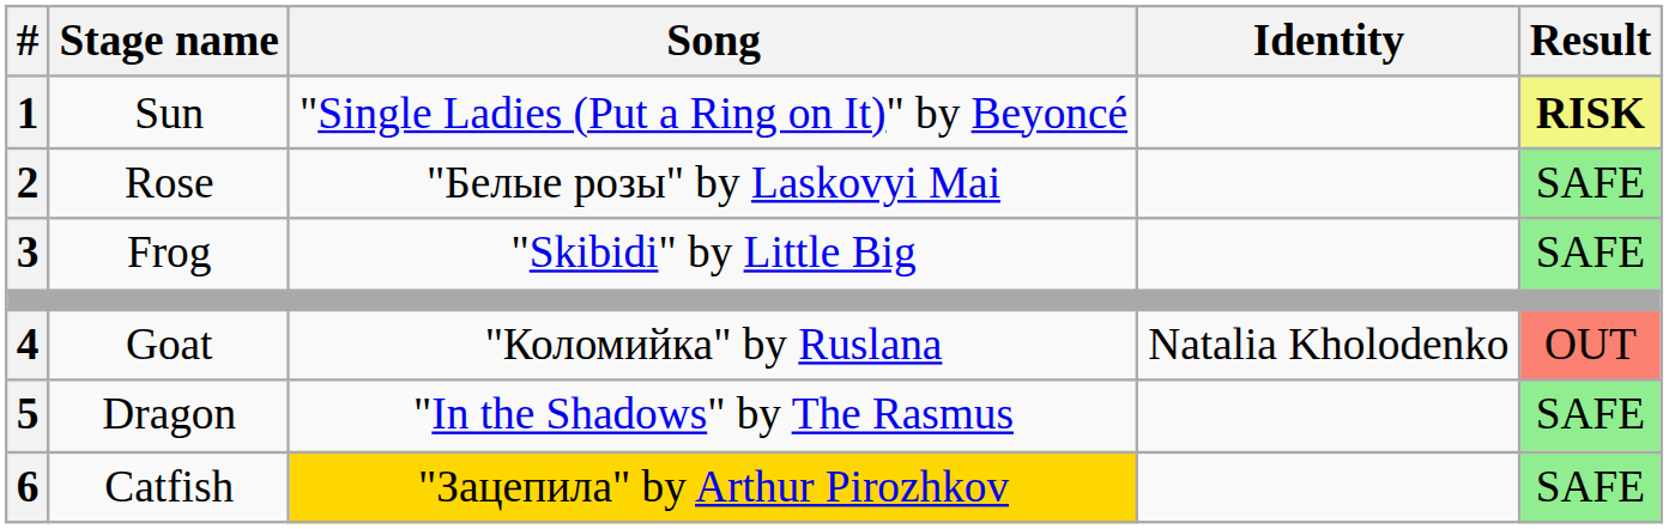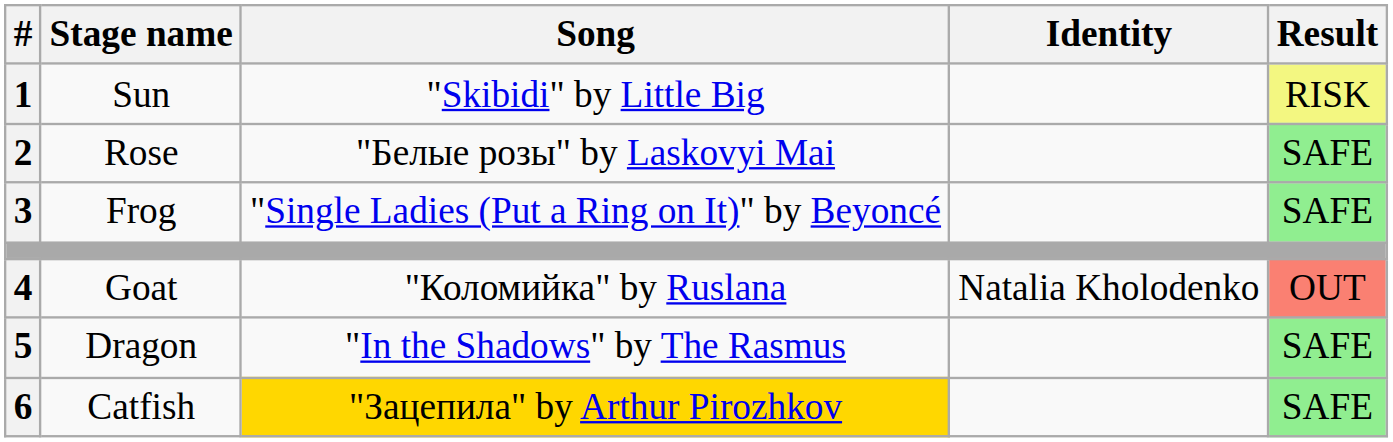 <table class="wikitable plainrowheaders" style="text-align: center">
 <tr>
 <th>#</th>
 <th>Stage name</th>
 <th>Song</th>
 <th>Identity</th>
 <th>Result</th>
 </tr>
 <tr>
 <th>1</th>
 <td>Sun</td>
-<td>"<a href='#'>Single Ladies (Put a Ring on It)</a>" by <a href='#'>Beyoncé</a></td>
+<td>"<a href='#'>Skibidi</a>" by <a href='#'>Little Big</a></td>
 <td></td>
-<td bgcolor="#F3F781"><strong>RISK</strong></td>
+<td bgcolor="#F3F781">RISK</td>
 </tr>
 <tr>
 <th>2</th>
 <td>Rose</td>
 <td>"Белые розы" by <a href='#'>Laskovyi Mai</a></td>
 <td></td>
 <td bgcolor=lightgreen>SAFE</td>
 </tr>
 <tr>
 <th>3</th>
 <td>Frog</td>
-<td>"<a href='#'>Skibidi</a>" by <a href='#'>Little Big</a></td>
+<td>"<a href='#'>Single Ladies (Put a Ring on It)</a>" by <a href='#'>Beyoncé</a></td>
 <td></td>
 <td bgcolor=lightgreen>SAFE</td>
 </tr>
 <tr>
 <td colspan="5" style="background:darkgray"></td>
 </tr>
 <tr>
 <th>4</th>
 <td>Goat</td>
 <td>"Коломийка" by <a href='#'>Ruslana</a></td>
 <td>Natalia Kholodenko</td>
 <td bgcolor=salmon>OUT</td>
 </tr>
 <tr>
 <th>5</th>
 <td>Dragon</td>
 <td>"<a href='#'>In the Shadows</a>" by <a href='#'>The Rasmus</a></td>
 <td></td>
 <td bgcolor=lightgreen>SAFE</td>
 </tr>
 <tr>
 <th>6</th>
 <td>Catfish</td>
 <td style="background: gold;">"Зацепила" by <a href='#'>Arthur Pirozhkov</a></td>
 <td></td>
 <td bgcolor=lightgreen>SAFE</td>
 </tr>
 </table>
